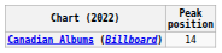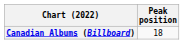 <table class="wikitable plainrowheaders" style="text-align:center">
 <tr>
 <th scope="col">Chart (2022)</th>
 <th scope="col">Peak<br>position</th>
 </tr>
 <tr>
 <th scope="row"><a href='#'>Canadian Albums</a> (<em><a href='#'>Billboard</a></em>)</th>
-<td>14</td>
+<td>18</td>
 </tr>
 </table>
